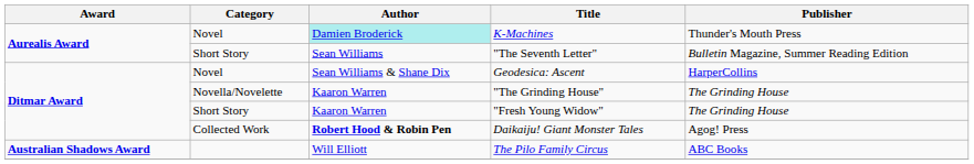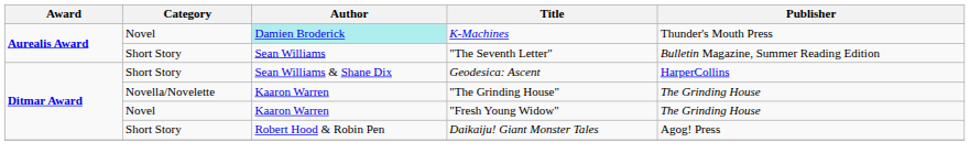 <table class="wikitable" width=100%>
 <tr>
 <th>Award</th>
 <th>Category</th>
 <th>Author</th>
 <th>Title</th>
 <th>Publisher</th>
 </tr>
 <tr>
 <td rowspan=2><strong><a href='#'>Aurealis Award</a></strong></td>
 <td>Novel</td>
 <td style="background: paleturquoise;"><a href='#'>Damien Broderick</a></td>
 <td><em><a href='#'>K-Machines</a></em></td>
 <td>Thunder's Mouth Press</td>
 </tr>
 <tr>
 <td>Short Story</td>
 <td><a href='#'>Sean Williams</a></td>
 <td>"The Seventh Letter"</td>
 <td><em>Bulletin</em> Magazine, Summer Reading Edition</td>
 </tr>
 <tr>
 <td rowspan=4><strong><a href='#'>Ditmar Award</a></strong></td>
-<td>Novel</td>
+<td>Short Story</td>
 <td><a href='#'>Sean Williams</a> & <a href='#'>Shane Dix</a></td>
 <td><em>Geodesica: Ascent</em></td>
 <td><a href='#'>HarperCollins</a></td>
 </tr>
 <tr>
 <td>Novella/Novelette</td>
 <td><a href='#'>Kaaron Warren</a></td>
 <td>"The Grinding House"</td>
 <td><em>The Grinding House</em></td>
 </tr>
 <tr>
-<td>Short Story</td>
+<td>Novel</td>
 <td><a href='#'>Kaaron Warren</a></td>
 <td>"Fresh Young Widow"</td>
 <td><em>The Grinding House</em></td>
 </tr>
 <tr>
-<td>Collected Work</td>
-<td><strong><a href='#'>Robert Hood</a> & Robin Pen</strong></td>
+<td>Short Story</td>
+<td><a href='#'>Robert Hood</a> & Robin Pen</td>
 <td><em>Daikaiju! Giant Monster Tales</em></td>
 <td>Agog! Press</td>
 </tr>
 <tr>
-<td><strong><a href='#'>Australian Shadows Award</a></strong></td>
-<td></td>
-<td><a href='#'>Will Elliott</a></td>
-<td><em><a href='#'>The Pilo Family Circus</a></em></td>
-<td><a href='#'>ABC Books</a></td>
-</tr>
-<tr>
 </tr>
 </table>
